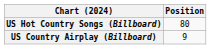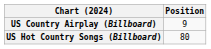 <table class="wikitable sortable plainrowheaders" style="text-align:center">
 <tr>
 <th scope="col">Chart (2024)</th>
 <th scope="col">Position</th>
 </tr>
 <tr>
+<th scope="row">US Country Airplay (<em>Billboard</em>)</th>
+<td>9</td>
+</tr>
+<tr>
 <th scope="row">US Hot Country Songs (<em>Billboard</em>)</th>
 <td>80</td>
 </tr>
-<tr>
-<th scope="row">US Country Airplay (<em>Billboard</em>)</th>
-<td>9</td>
-</tr>
 </table>
